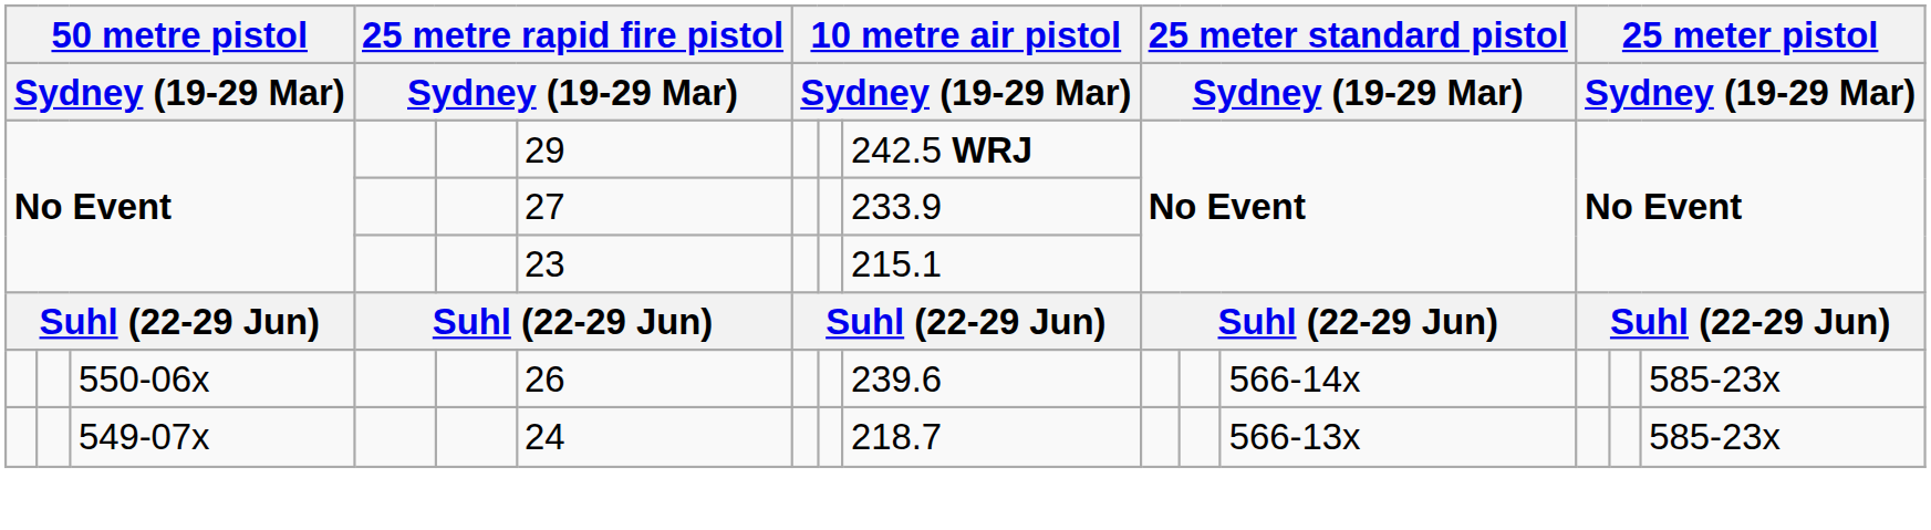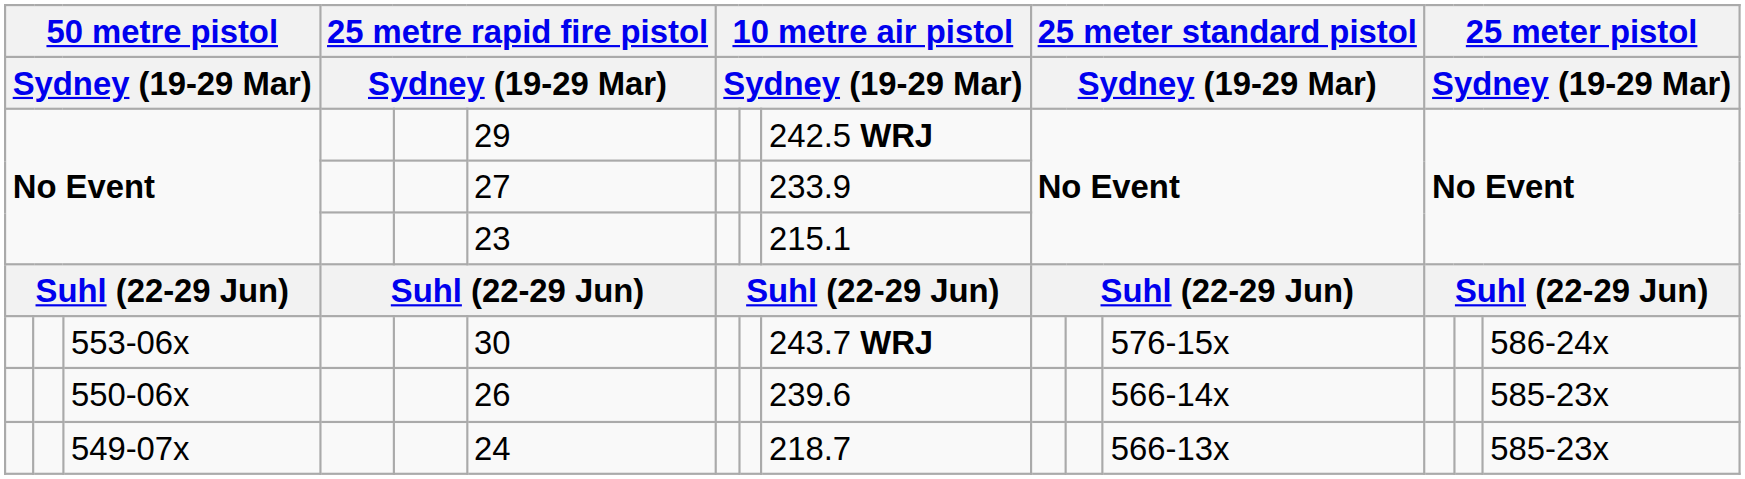 <table class="wikitable" style="font-size: 95%">
 <tr>
 <th colspan="3"><a href='#'>50 metre pistol</a></th>
 <th colspan="3"><a href='#'>25 metre rapid fire pistol</a></th>
 <th colspan="3"><a href='#'>10 metre air pistol</a></th>
 <th colspan="3"><a href='#'>25 meter standard pistol</a></th>
 <th colspan="3"><a href='#'>25 meter pistol</a></th>
 </tr>
 <tr>
 <th colspan="3"><strong><a href='#'>Sydney</a>  (19-29 Mar)</strong></th>
 <th colspan="3"><strong><a href='#'>Sydney</a>  (19-29 Mar)</strong></th>
 <th colspan="3"><strong><a href='#'>Sydney</a>  (19-29 Mar)</strong></th>
 <th colspan="3"><strong><a href='#'>Sydney</a>  (19-29 Mar)</strong></th>
 <th colspan="3"><strong><a href='#'>Sydney</a>  (19-29 Mar)</strong></th>
 </tr>
 <tr>
 <td colspan="3" rowspan="3"><strong>No Event</strong></td>
 <td></td>
 <td></td>
 <td>29</td>
 <td></td>
 <td></td>
 <td>242.5 <strong>WRJ</strong></td>
 <td colspan="3" rowspan="3"><strong>No Event</strong></td>
 <td colspan="3" rowspan="3"><strong>No Event</strong></td>
 </tr>
 <tr>
 <td></td>
 <td></td>
 <td>27</td>
 <td></td>
 <td></td>
 <td>233.9</td>
 </tr>
 <tr>
 <td></td>
 <td></td>
 <td>23</td>
 <td></td>
 <td></td>
 <td>215.1</td>
 </tr>
 <tr>
 <th colspan="3"><strong><a href='#'>Suhl</a></strong> <strong> (22-29 Jun)</strong></th>
 <th colspan="3"><strong><a href='#'>Suhl</a></strong> <strong> (22-29 Jun)</strong></th>
 <th colspan="3"><strong><a href='#'>Suhl</a></strong> <strong> (22-29 Jun)</strong></th>
 <th colspan="3"><strong><a href='#'>Suhl</a></strong> <strong> (22-29 Jun)</strong></th>
 <th colspan="3"><strong><a href='#'>Suhl</a></strong> <strong> (22-29 Jun)</strong></th>
 </tr>
 <tr>
 <td></td>
 <td></td>
+<td>553-06x</td>
+<td></td>
+<td></td>
+<td>30</td>
+<td></td>
+<td></td>
+<td>243.7 <strong>WRJ</strong></td>
+<td></td>
+<td></td>
+<td>576-15x</td>
+<td></td>
+<td></td>
+<td>586-24x</td>
+</tr>
+<tr>
+<td></td>
+<td></td>
 <td>550-06x</td>
 <td></td>
 <td></td>
 <td>26</td>
 <td></td>
 <td></td>
 <td>239.6</td>
 <td></td>
 <td></td>
 <td>566-14x</td>
 <td></td>
 <td></td>
 <td>585-23x</td>
 </tr>
 <tr>
 <td></td>
 <td></td>
 <td>549-07x</td>
 <td></td>
 <td></td>
 <td>24</td>
 <td></td>
 <td></td>
 <td>218.7</td>
 <td></td>
 <td></td>
 <td>566-13x</td>
 <td></td>
 <td></td>
 <td>585-23x</td>
 </tr>
 </table>
